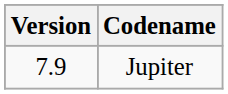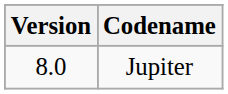 <table class="wikitable" style="font-size: smaller; text-align: center;">
 <tr>
 <th>Version</th>
 <th>Codename</th>
 </tr>
 <tr>
-<td>7.9</td>
+<td>8.0</td>
 <td>Jupiter</td>
 </tr>
 </table>
